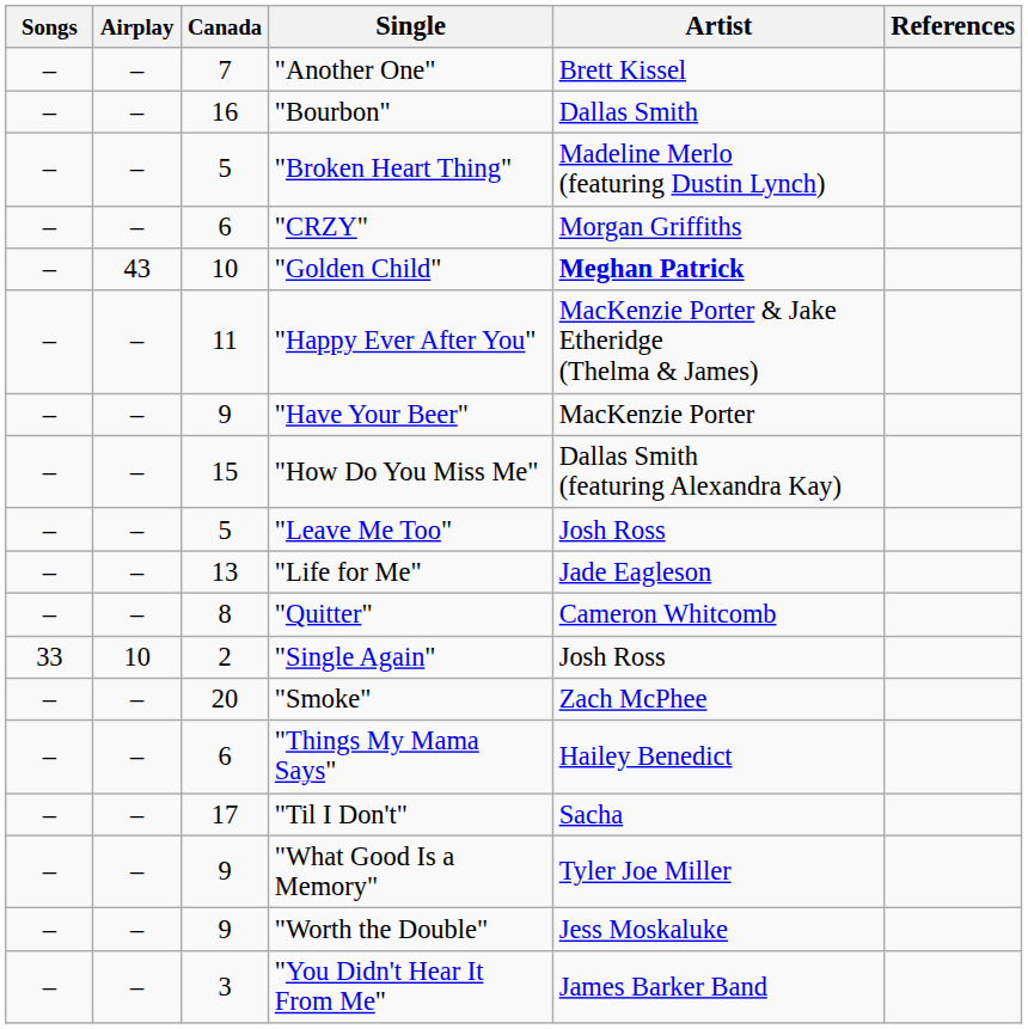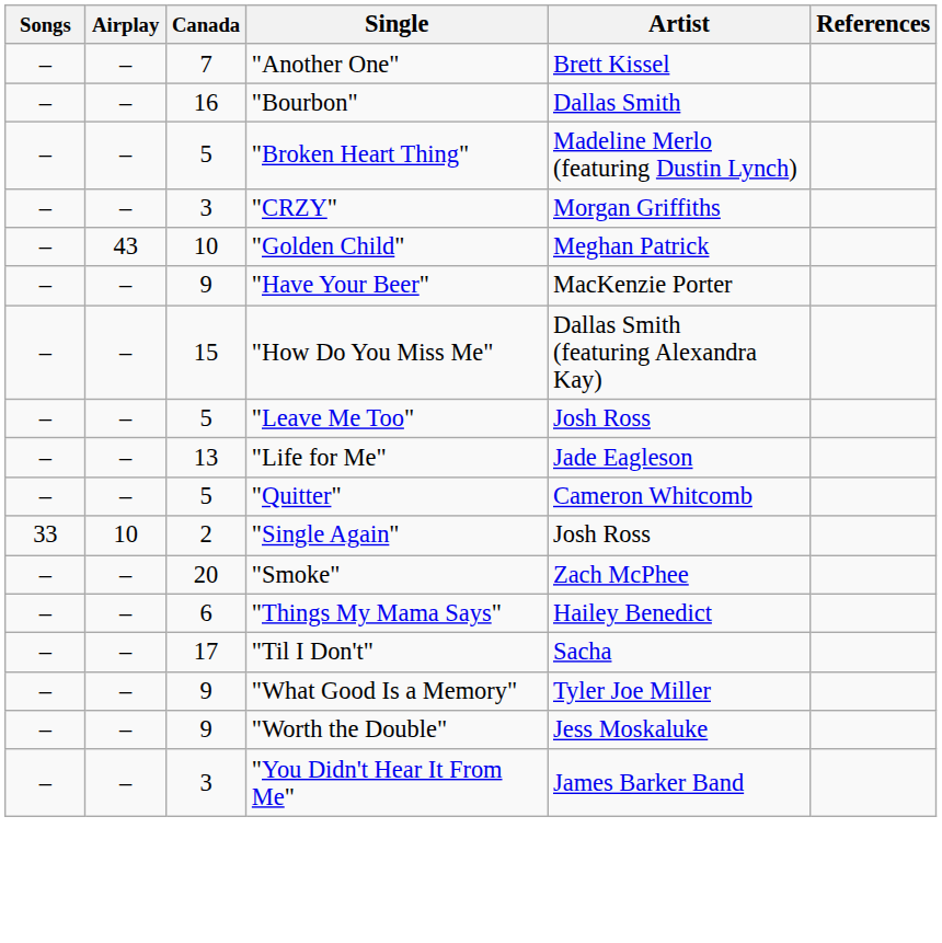 <table class="wikitable sortable">
 <tr>
 <th style="width:45px;"><small>Songs</small></th>
 <th style="width:45px;"><small>Airplay</small></th>
 <th style="width:45px;"><small>Canada</small></th>
 <th style="width:auto;">Single</th>
 <th style="width:auto;">Artist</th>
 <th style="width:auto;">References</th>
 </tr>
 <tr>
 <td align=center>–</td>
 <td align=center>–</td>
 <td align=center>7</td>
 <td>"Another One"</td>
 <td><a href='#'>Brett Kissel</a></td>
 <td></td>
 </tr>
 <tr>
 <td align=center>–</td>
 <td align=center>–</td>
 <td align=center>16</td>
 <td>"Bourbon"</td>
 <td><a href='#'>Dallas Smith</a></td>
 <td></td>
 </tr>
 <tr>
 <td align=center>–</td>
 <td align=center>–</td>
 <td align=center>5</td>
 <td>"<a href='#'>Broken Heart Thing</a>"</td>
 <td><a href='#'>Madeline Merlo</a><br>(featuring <a href='#'>Dustin Lynch</a>)</td>
 <td></td>
 </tr>
 <tr>
 <td align=center>–</td>
 <td align=center>–</td>
-<td align=center>6</td>
+<td align=center>3</td>
 <td>"<a href='#'>CRZY</a>"</td>
 <td><a href='#'>Morgan Griffiths</a></td>
 <td></td>
 </tr>
 <tr>
 <td align=center>–</td>
 <td align=center>43</td>
 <td align=center>10</td>
 <td>"<a href='#'>Golden Child</a>"</td>
-<td><strong><a href='#'>Meghan Patrick</a></strong></td>
-<td></td>
-</tr>
-<tr>
-<td align=center>–</td>
-<td align=center>–</td>
-<td align=center>11</td>
-<td>"<a href='#'>Happy Ever After You</a>"</td>
-<td><a href='#'>MacKenzie Porter</a> & Jake Etheridge<br>(Thelma & James)</td>
+<td><a href='#'>Meghan Patrick</a></td>
 <td></td>
 </tr>
 <tr>
 <td align=center>–</td>
 <td align=center>–</td>
 <td align=center>9</td>
 <td>"<a href='#'>Have Your Beer</a>"</td>
 <td>MacKenzie Porter</td>
 <td></td>
 </tr>
 <tr>
 <td align=center>–</td>
 <td align=center>–</td>
 <td align=center>15</td>
 <td>"How Do You Miss Me"</td>
 <td>Dallas Smith<br>(featuring Alexandra Kay)</td>
 <td></td>
 </tr>
 <tr>
 <td align=center>–</td>
 <td align=center>–</td>
 <td align=center>5</td>
 <td>"<a href='#'>Leave Me Too</a>"</td>
 <td><a href='#'>Josh Ross</a></td>
 <td></td>
 </tr>
 <tr>
 <td align=center>–</td>
 <td align=center>–</td>
 <td align=center>13</td>
 <td>"Life for Me"</td>
 <td><a href='#'>Jade Eagleson</a></td>
 <td></td>
 </tr>
 <tr>
 <td align=center>–</td>
 <td align=center>–</td>
-<td align=center>8</td>
+<td align=center>5</td>
 <td>"<a href='#'>Quitter</a>"</td>
 <td><a href='#'>Cameron Whitcomb</a></td>
 <td></td>
 </tr>
 <tr>
 <td align=center>33</td>
 <td align=center>10</td>
 <td align=center>2</td>
 <td>"<a href='#'>Single Again</a>"</td>
 <td>Josh Ross</td>
 <td></td>
 </tr>
 <tr>
 <td align=center>–</td>
 <td align=center>–</td>
 <td align=center>20</td>
 <td>"Smoke"</td>
 <td><a href='#'>Zach McPhee</a></td>
 <td></td>
 </tr>
 <tr>
 <td align=center>–</td>
 <td align=center>–</td>
 <td align=center>6</td>
 <td>"<a href='#'>Things My Mama Says</a>"</td>
 <td><a href='#'>Hailey Benedict</a></td>
 <td></td>
 </tr>
 <tr>
 <td align=center>–</td>
 <td align=center>–</td>
 <td align=center>17</td>
 <td>"Til I Don't"</td>
 <td><a href='#'>Sacha</a></td>
 <td></td>
 </tr>
 <tr>
 <td align=center>–</td>
 <td align=center>–</td>
 <td align=center>9</td>
 <td>"What Good Is a Memory"</td>
 <td><a href='#'>Tyler Joe Miller</a></td>
 <td></td>
 </tr>
 <tr>
 <td align=center>–</td>
 <td align=center>–</td>
 <td align=center>9</td>
 <td>"Worth the Double"</td>
 <td><a href='#'>Jess Moskaluke</a></td>
 <td></td>
 </tr>
 <tr>
 <td align=center>–</td>
 <td align=center>–</td>
 <td align=center>3</td>
 <td>"<a href='#'>You Didn't Hear It From Me</a>"</td>
 <td><a href='#'>James Barker Band</a></td>
 <td></td>
 </tr>
 </table>
